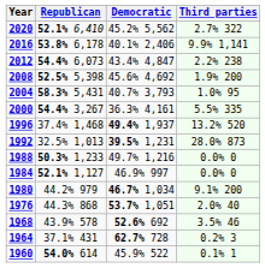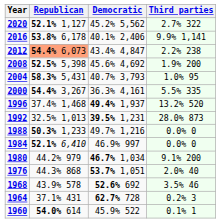 <table class="wikitable"  style="margin:auto; float:right; font-size:95%;">
 <tr style="background:lightgrey;">
 <th>Year</th>
 <th><a href='#'>Republican</a></th>
 <th><a href='#'>Democratic</a></th>
 <th><a href='#'>Third parties</a></th>
 </tr>
 <tr>
 <td style="text-align:center;" ><strong><a href='#'>2020</a></strong></td>
-<td style="text-align:center;" ><strong>52.1%</strong> <em>6,410</td>
+<td style="text-align:center;" ><strong>52.1%</strong> </em>1,127<em></td>
 <td style="text-align:center;" >45.2% </em>5,562<em></td>
 <td style="text-align:center; background:honeyDew;">2.7% </em>322<em></td>
 </tr>
 <tr>
 <td style="text-align:center;" ><strong><a href='#'>2016</a></strong></td>
 <td style="text-align:center;" ><strong>53.8%</strong> </em>6,178<em></td>
 <td style="text-align:center;" >40.1% </em>2,406<em></td>
 <td style="text-align:center; background:honeyDew;">9.9% </em>1,141<em></td>
 </tr>
 <tr>
 <td style="text-align:center;" ><strong><a href='#'>2012</a></strong></td>
-<td style="text-align:center;" ><strong>54.4%</strong> </em>6,073<em></td>
+<td style="background: lightsalmon; text-align:center;" ><strong>54.4%</strong> </em>6,073<em></td>
 <td style="text-align:center;" >43.4% </em>4,847<em></td>
 <td style="text-align:center; background:honeyDew;">2.2% </em>238<em></td>
 </tr>
 <tr>
 <td style="text-align:center;" ><strong><a href='#'>2008</a></strong></td>
 <td style="text-align:center;" ><strong>52.5%</strong> </em>5,398<em></td>
 <td style="text-align:center;" >45.6% </em>4,692<em></td>
 <td style="text-align:center; background:honeyDew;">1.9% </em>200<em></td>
 </tr>
 <tr>
 <td style="text-align:center;" ><strong><a href='#'>2004</a></strong></td>
 <td style="text-align:center;" ><strong>58.3%</strong> </em>5,431<em></td>
 <td style="text-align:center;" >40.7% </em>3,793<em></td>
 <td style="text-align:center; background:honeyDew;">1.0% </em>95<em></td>
 </tr>
 <tr>
 <td style="text-align:center;" ><strong><a href='#'>2000</a></strong></td>
 <td style="text-align:center;" ><strong>54.4%</strong> </em>3,267<em></td>
 <td style="text-align:center;" >36.3% </em>4,161<em></td>
 <td style="text-align:center; background:honeyDew;">5.5% </em>335<em></td>
 </tr>
 <tr>
 <td style="text-align:center;" ><strong><a href='#'>1996</a></strong></td>
 <td style="text-align:center;" >37.4% </em>1,468<em></td>
 <td style="text-align:center;" ><strong>49.4%</strong> </em>1,937<em></td>
 <td style="text-align:center; background:honeyDew;">13.2% </em>520<em></td>
 </tr>
 <tr>
 <td style="text-align:center;" ><strong><a href='#'>1992</a></strong></td>
 <td style="text-align:center;" >32.5% </em>1,013<em></td>
 <td style="text-align:center;" ><strong>39.5%</strong> </em>1,231<em></td>
 <td style="text-align:center; background:honeyDew;">28.0% </em>873<em></td>
 </tr>
 <tr>
 <td style="text-align:center;" ><strong><a href='#'>1988</a></strong></td>
 <td style="text-align:center;" ><strong>50.3%</strong> </em>1,233<em></td>
 <td style="text-align:center;" >49.7% </em>1,216<em></td>
 <td style="text-align:center; background:honeyDew;">0.0% </em>0<em></td>
 </tr>
 <tr>
 <td style="text-align:center;" ><strong><a href='#'>1984</a></strong></td>
-<td style="text-align:center;" ><strong>52.1%</strong> </em>1,127<em></td>
+<td style="text-align:center;" ><strong>52.1%</strong> <em>6,410</td>
 <td style="text-align:center;" >46.9% </em>997<em></td>
 <td style="text-align:center; background:honeyDew;">0.0% </em>0<em></td>
 </tr>
 <tr>
 <td style="text-align:center;" ><strong><a href='#'>1980</a></strong></td>
 <td style="text-align:center;" >44.2% </em>979<em></td>
 <td style="text-align:center;" ><strong>46.7%</strong> </em>1,034<em></td>
 <td style="text-align:center; background:honeyDew;">9.1% </em>200<em></td>
 </tr>
 <tr>
 <td style="text-align:center;" ><strong><a href='#'>1976</a></strong></td>
 <td style="text-align:center;" >44.3% </em>868<em></td>
 <td style="text-align:center;" ><strong>53.7%</strong> </em>1,051<em></td>
 <td style="text-align:center; background:honeyDew;">2.0% </em>40<em></td>
 </tr>
 <tr>
 <td style="text-align:center;" ><strong><a href='#'>1968</a></strong></td>
 <td style="text-align:center;" >43.9% </em>578<em></td>
 <td style="text-align:center;" ><strong>52.6%</strong> </em>692<em></td>
 <td style="text-align:center; background:honeyDew;">3.5% </em>46<em></td>
 </tr>
 <tr>
 <td style="text-align:center;" ><strong><a href='#'>1964</a></strong></td>
 <td style="text-align:center;" >37.1% </em>431<em></td>
 <td style="text-align:center;" ><strong>62.7%</strong> </em>728<em></td>
 <td style="text-align:center; background:honeyDew;">0.2% </em>3<em></td>
 </tr>
 <tr>
 <td style="text-align:center;" ><strong><a href='#'>1960</a></strong></td>
 <td style="text-align:center;" ><strong>54.0%</strong> </em>614<em></td>
 <td style="text-align:center;" >45.9% </em>522<em></td>
 <td style="text-align:center; background:honeyDew;">0.1% </em>1<em></td>
 </tr>
 </table>
